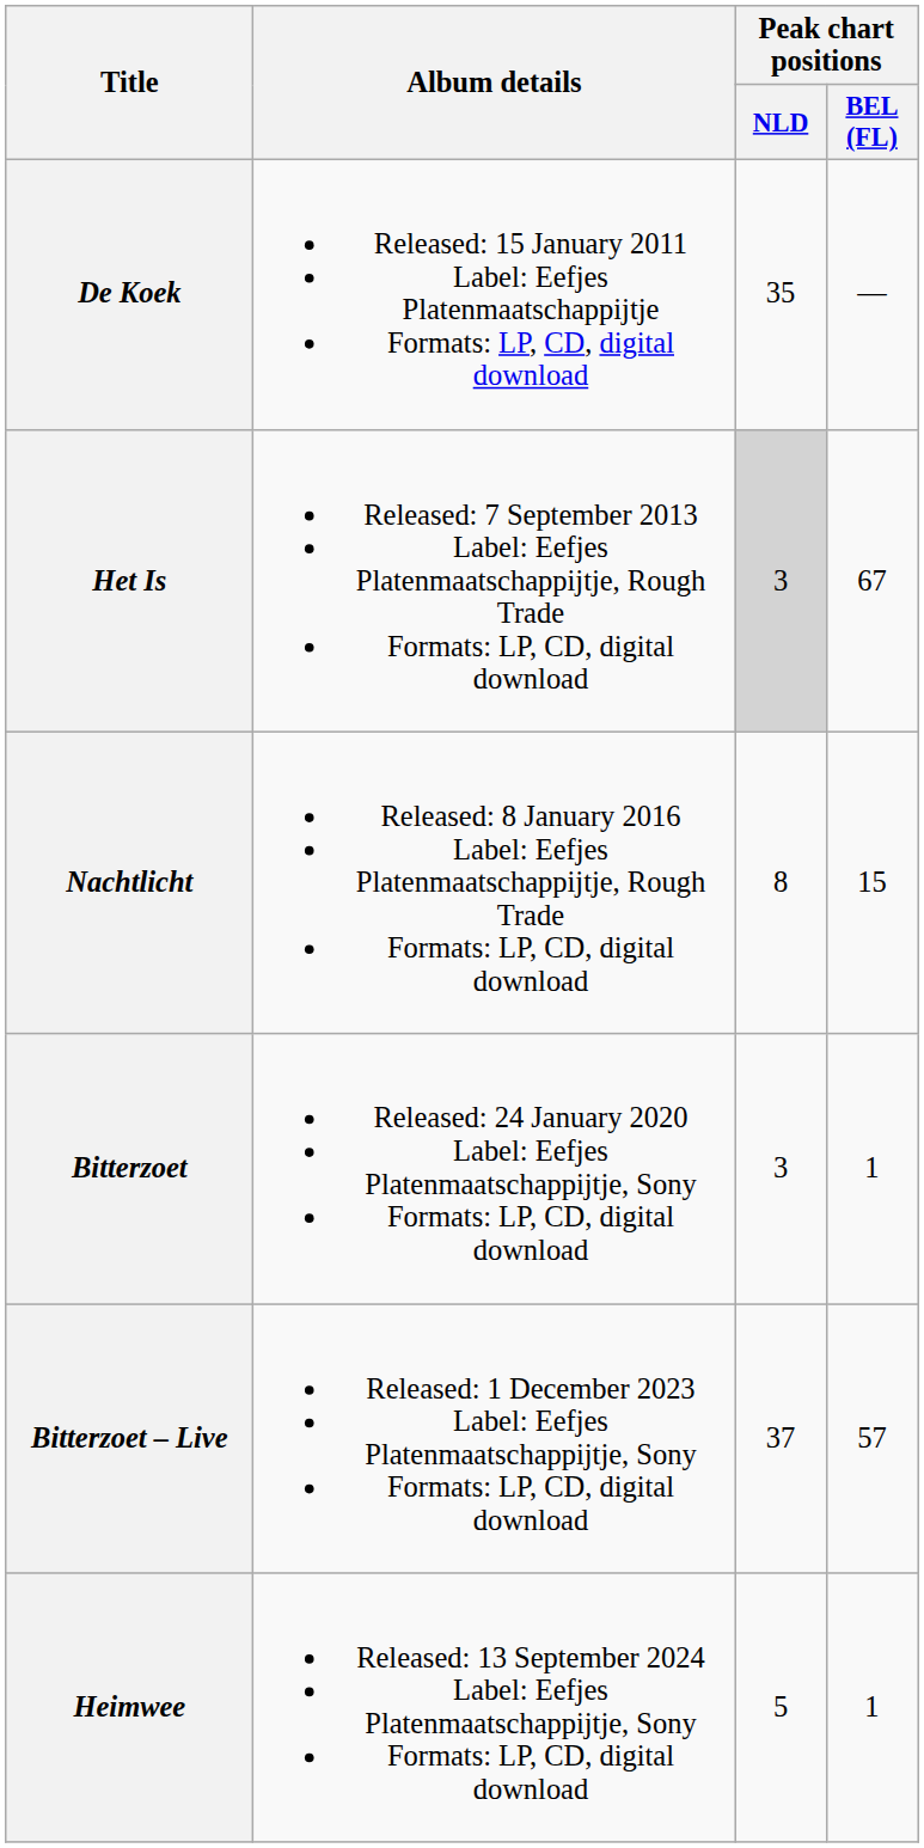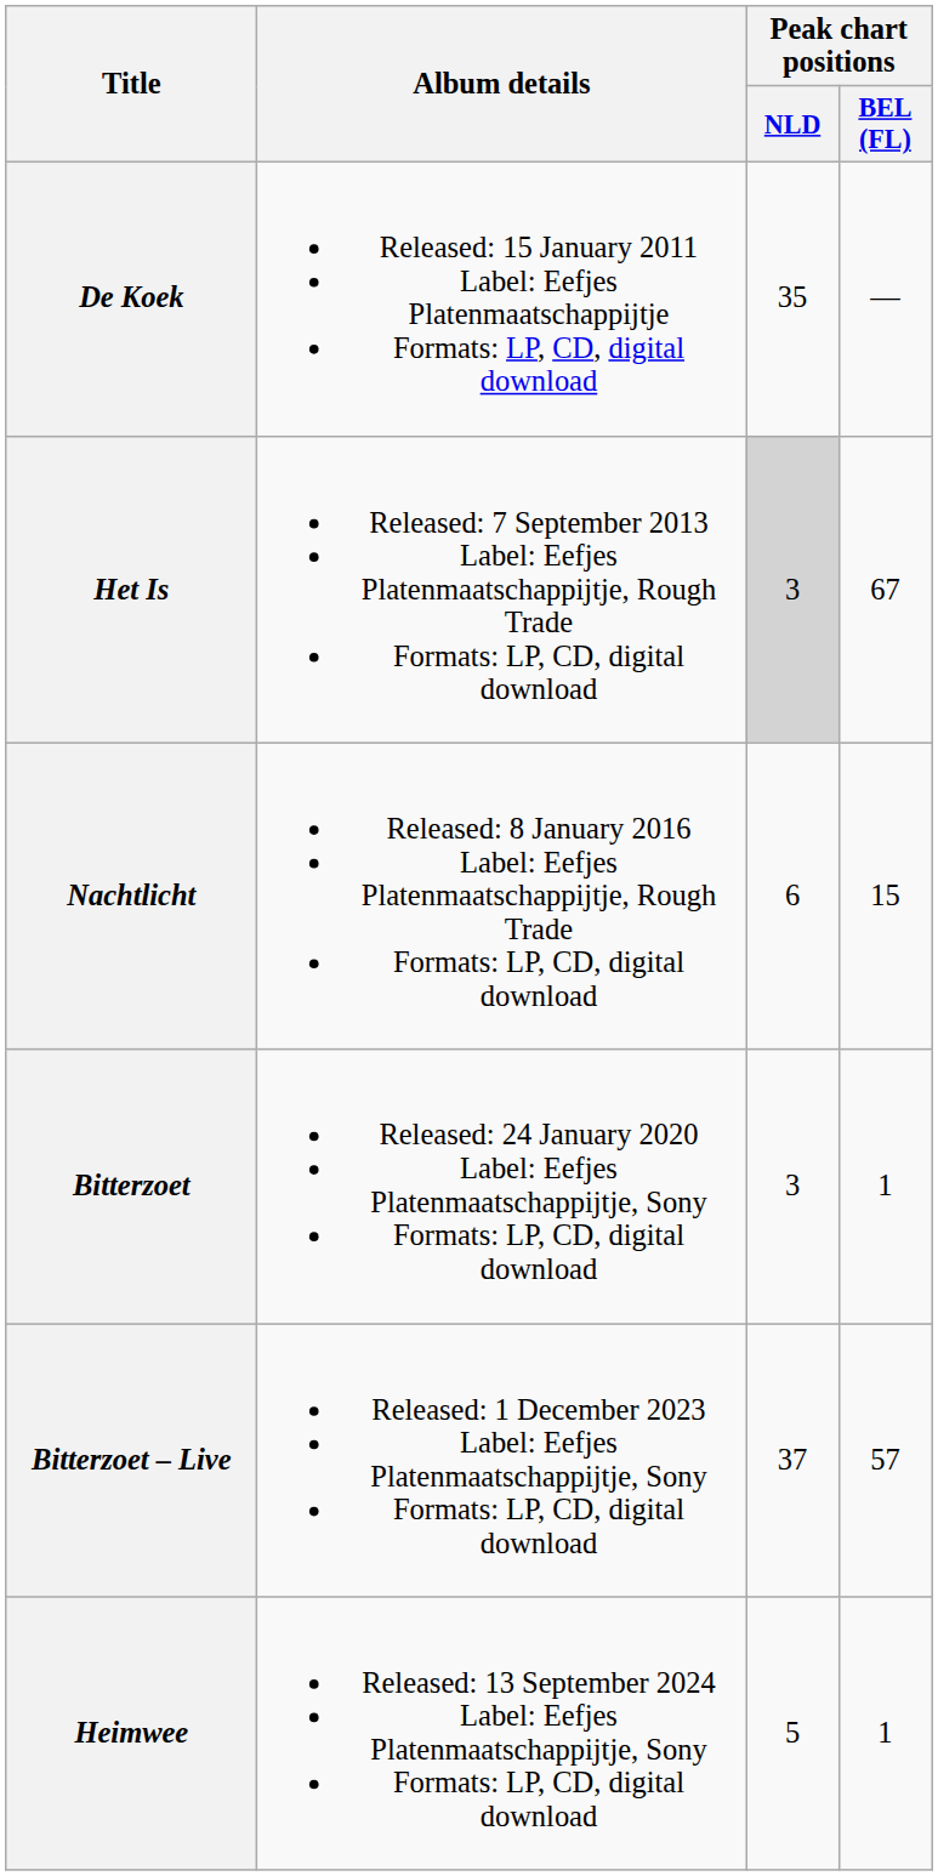 <table class="wikitable plainrowheaders" style="text-align:center;">
 <tr>
 <th scope="col" rowspan="2" style="width:8em;">Title</th>
 <th scope="col" rowspan="2" style="width:16em;">Album details</th>
 <th scope="col" colspan="3">Peak chart positions</th>
 </tr>
 <tr>
 <th scope="col" style="width:3em;font-size:90%;"><a href='#'>NLD</a><br></th>
 <th scope="col" style="width:3em;font-size:90%;"><a href='#'>BEL<br>(FL)</a><br></th>
 </tr>
 <tr>
 <th scope="row"><em>De Koek</em></th>
 <td><br><ul><li>Released: 15 January 2011</li><li>Label: Eefjes Platenmaatschappijtje</li><li>Formats: <a href='#'>LP</a>, <a href='#'>CD</a>, <a href='#'>digital download</a></li></ul></td>
 <td>35</td>
 <td>—</td>
 </tr>
 <tr>
 <th scope="row"><em>Het Is</em></th>
 <td><br><ul><li>Released: 7 September 2013</li><li>Label: Eefjes Platenmaatschappijtje, Rough Trade</li><li>Formats: LP, CD, digital download</li></ul></td>
 <td style="background: lightgrey;">3</td>
 <td>67</td>
 </tr>
 <tr>
 <th scope="row"><em>Nachtlicht</em></th>
 <td><br><ul><li>Released: 8 January 2016</li><li>Label: Eefjes Platenmaatschappijtje, Rough Trade</li><li>Formats: LP, CD, digital download</li></ul></td>
-<td>8</td>
+<td>6</td>
 <td>15</td>
 </tr>
 <tr>
 <th scope="row"><em>Bitterzoet</em></th>
 <td><br><ul><li>Released: 24 January 2020</li><li>Label: Eefjes Platenmaatschappijtje, Sony</li><li>Formats: LP, CD, digital download</li></ul></td>
 <td>3</td>
 <td>1</td>
 </tr>
 <tr>
 <th scope="row"><em>Bitterzoet – Live</em></th>
 <td><br><ul><li>Released: 1 December 2023</li><li>Label: Eefjes Platenmaatschappijtje, Sony</li><li>Formats: LP, CD, digital download</li></ul></td>
 <td>37</td>
 <td>57</td>
 </tr>
 <tr>
 <th scope="row"><em>Heimwee</em></th>
 <td><br><ul><li>Released: 13 September 2024</li><li>Label: Eefjes Platenmaatschappijtje, Sony</li><li>Formats: LP, CD, digital download</li></ul></td>
 <td>5</td>
 <td>1</td>
 </tr>
 </table>
